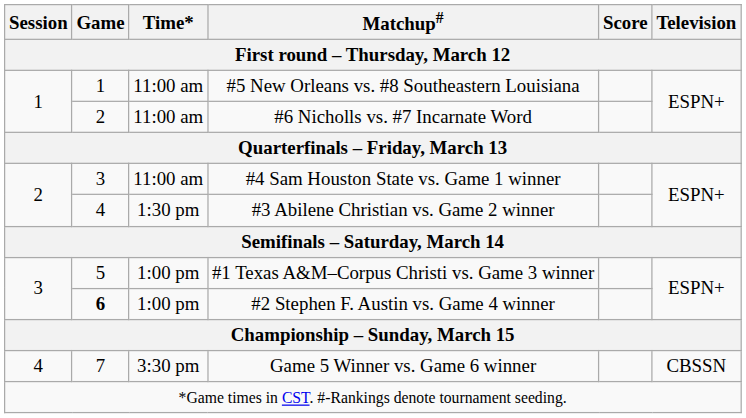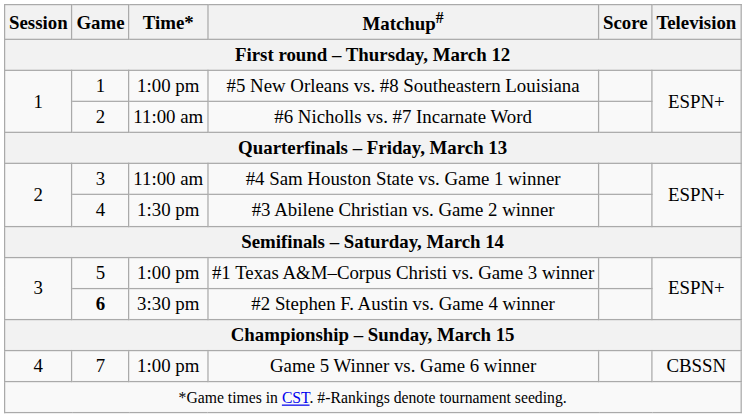 <table class="wikitable" style="font-size: 95%;text-align:center">
 <tr>
 <th>Session</th>
 <th>Game</th>
 <th>Time*</th>
 <th>Matchup<sup>#</sup></th>
 <th>Score</th>
 <th>Television</th>
 </tr>
 <tr>
 <th colspan=6>First round – Thursday, March 12</th>
 </tr>
 <tr>
 <td rowspan=2>1</td>
 <td>1</td>
-<td>11:00 am</td>
+<td>1:00 pm</td>
 <td>#5 New Orleans vs. #8 Southeastern Louisiana</td>
 <td></td>
 <td rowspan=2>ESPN+</td>
 </tr>
 <tr>
 <td>2</td>
 <td>11:00 am</td>
 <td>#6 Nicholls vs. #7 Incarnate Word</td>
 <td></td>
 </tr>
 <tr>
 <th colspan=6>Quarterfinals – Friday, March 13</th>
 </tr>
 <tr>
 <td rowspan=2>2</td>
 <td>3</td>
 <td>11:00 am</td>
 <td>#4 Sam Houston State vs. Game 1 winner</td>
 <td></td>
 <td rowspan=2>ESPN+</td>
 </tr>
 <tr>
 <td>4</td>
 <td>1:30 pm</td>
 <td>#3 Abilene Christian vs. Game 2 winner</td>
 <td></td>
 </tr>
 <tr>
 <th colspan=7>Semifinals –  Saturday, March 14</th>
 </tr>
 <tr>
 <td rowspan=2>3</td>
 <td>5</td>
 <td>1:00 pm</td>
 <td>#1 Texas A&M–Corpus Christi vs. Game 3 winner</td>
 <td></td>
 <td rowspan=2>ESPN+</td>
 </tr>
 <tr>
 <td><strong>6</strong></td>
-<td>1:00 pm</td>
+<td>3:30 pm</td>
 <td>#2 Stephen F. Austin vs. Game 4 winner</td>
 <td></td>
 </tr>
 <tr>
 <th colspan=7>Championship – Sunday, March 15</th>
 </tr>
 <tr>
 <td>4</td>
 <td>7</td>
-<td>3:30 pm</td>
+<td>1:00 pm</td>
 <td>Game 5 Winner vs. Game 6 winner</td>
 <td></td>
 <td>CBSSN</td>
 </tr>
 <tr>
 <td colspan=6><small>*Game times in <a href='#'>CST</a>. #-Rankings denote tournament seeding.</small></td>
 </tr>
 </table>
